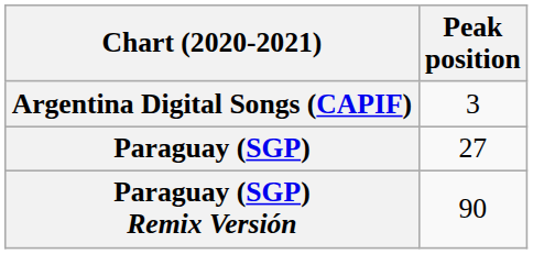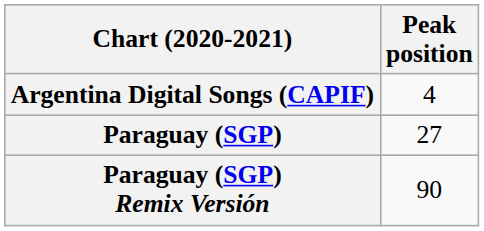 <table class="wikitable sortable plainrowheaders" style="text-align:center">
 <tr>
 <th scope="col">Chart (2020-2021)</th>
 <th scope="col">Peak<br>position</th>
 </tr>
 <tr>
 <th scope="row">Argentina Digital Songs (<a href='#'>CAPIF</a>)</th>
-<td>3</td>
+<td>4</td>
 </tr>
 <tr>
 <th scope="row">Paraguay (<a href='#'>SGP</a>)</th>
 <td>27</td>
 </tr>
 <tr>
 <th scope="row">Paraguay (<a href='#'>SGP</a>)<br><em>Remix Versión</em></th>
 <td>90</td>
 </tr>
 </table>
